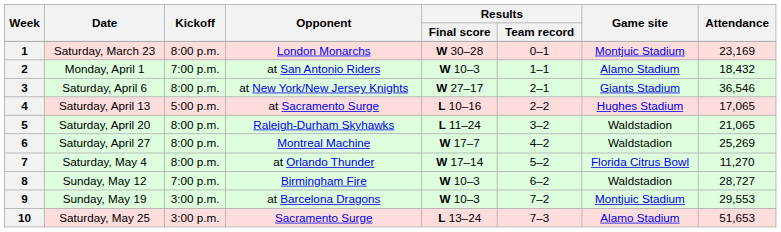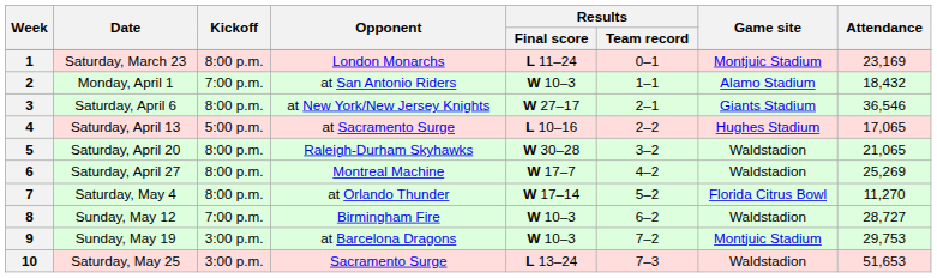 <table class="wikitable" style="font-size:95%; text-align:center; width:66em">
 <tr>
 <th rowspan="2">Week</th>
 <th rowspan="2">Date</th>
 <th rowspan="2">Kickoff </th>
 <th rowspan="2">Opponent</th>
 <th colspan="2">Results</th>
 <th rowspan="2">Game site</th>
 <th rowspan="2">Attendance</th>
 </tr>
 <tr>
 <th>Final score</th>
 <th>Team record</th>
 </tr>
 <tr>
 </tr>
 <tr bgcolor="#FFDDDD">
 <th>1</th>
 <td>Saturday, March 23</td>
 <td>8:00 p.m.</td>
 <td><a href='#'>London Monarchs</a></td>
-<td><strong>W</strong> 30–28</td>
+<td><strong>L</strong> 11–24</td>
 <td>0–1</td>
 <td><a href='#'>Montjuic Stadium</a></td>
 <td>23,169</td>
 </tr>
 <tr bgcolor="#DDFFDD">
 <th>2</th>
 <td>Monday, April 1</td>
 <td>7:00 p.m.</td>
 <td>at <a href='#'>San Antonio Riders</a></td>
 <td><strong>W</strong> 10–3</td>
 <td>1–1</td>
 <td><a href='#'>Alamo Stadium</a></td>
 <td>18,432</td>
 </tr>
 <tr bgcolor="#DDFFDD">
 <th>3</th>
 <td>Saturday, April 6</td>
 <td>8:00 p.m.</td>
 <td>at <a href='#'>New York/New Jersey Knights</a></td>
 <td><strong>W</strong> 27–17</td>
 <td>2–1</td>
 <td><a href='#'>Giants Stadium</a></td>
 <td>36,546</td>
 </tr>
 <tr bgcolor="#FFDDDD">
 <th>4</th>
 <td>Saturday, April 13</td>
 <td>5:00 p.m.</td>
 <td>at <a href='#'>Sacramento Surge</a></td>
 <td><strong>L</strong> 10–16</td>
 <td>2–2</td>
 <td><a href='#'>Hughes Stadium</a></td>
 <td>17,065</td>
 </tr>
 <tr bgcolor="#DDFFDD">
 <th>5</th>
 <td>Saturday, April 20</td>
 <td>8:00 p.m.</td>
 <td><a href='#'>Raleigh-Durham Skyhawks</a></td>
-<td><strong>L</strong> 11–24</td>
+<td><strong>W</strong> 30–28</td>
 <td>3–2</td>
 <td>Waldstadion</td>
 <td>21,065</td>
 </tr>
 <tr bgcolor="#DDFFDD">
 <th>6</th>
 <td>Saturday, April 27</td>
 <td>8:00 p.m.</td>
 <td><a href='#'>Montreal Machine</a></td>
 <td><strong>W</strong> 17–7</td>
 <td>4–2</td>
 <td>Waldstadion</td>
 <td>25,269</td>
 </tr>
 <tr bgcolor="#DDFFDD">
 <th>7</th>
 <td>Saturday, May 4</td>
 <td>8:00 p.m.</td>
 <td>at <a href='#'>Orlando Thunder</a></td>
 <td><strong>W</strong> 17–14</td>
 <td>5–2</td>
 <td><a href='#'>Florida Citrus Bowl</a></td>
 <td>11,270</td>
 </tr>
 <tr bgcolor="#DDFFDD">
 <th>8</th>
 <td>Sunday, May 12</td>
 <td>7:00 p.m.</td>
 <td><a href='#'>Birmingham Fire</a></td>
 <td><strong>W</strong> 10–3</td>
 <td>6–2</td>
 <td>Waldstadion</td>
 <td>28,727</td>
 </tr>
 <tr bgcolor="#DDFFDD">
 <th>9</th>
 <td>Sunday, May 19</td>
 <td>3:00 p.m.</td>
 <td>at <a href='#'>Barcelona Dragons</a></td>
 <td><strong>W</strong> 10–3</td>
 <td>7–2</td>
 <td><a href='#'>Montjuic Stadium</a></td>
-<td>29,553</td>
+<td>29,753</td>
 </tr>
 <tr bgcolor="#FFDDDD">
 <th>10</th>
 <td>Saturday, May 25</td>
 <td>3:00 p.m.</td>
 <td><a href='#'>Sacramento Surge</a></td>
 <td><strong>L</strong> 13–24</td>
 <td>7–3</td>
-<td><a href='#'>Alamo Stadium</a></td>
+<td>Waldstadion</td>
 <td>51,653</td>
 </tr>
 </table>
